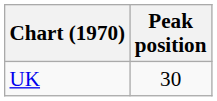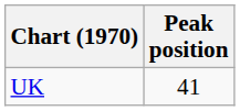 <table class="wikitable">
 <tr>
 <th>Chart (1970)</th>
 <th>Peak<br>position</th>
 </tr>
 <tr>
 <td><a href='#'>UK</a></td>
-<td style="text-align:center;">30</td>
+<td style="text-align:center;">41</td>
 </tr>
 </table>
